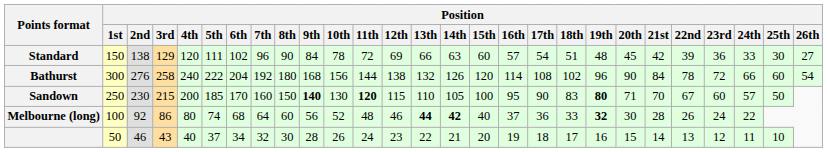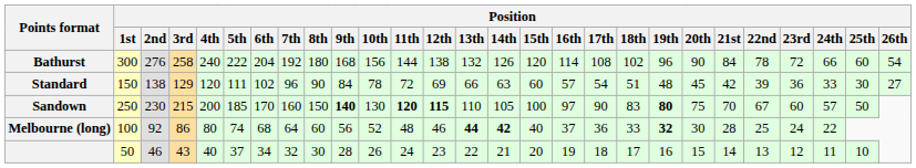 <table class="wikitable" style="font-size:85%; text-align:center">
 <tr style="background:#f9f9f9">
 <th rowspan=2>Points format</th>
 <th colspan=26>Position</th>
 </tr>
 <tr>
 <th>1st</th>
 <th>2nd</th>
 <th>3rd</th>
 <th>4th</th>
 <th>5th</th>
 <th>6th</th>
 <th>7th</th>
 <th>8th</th>
 <th>9th</th>
 <th>10th</th>
 <th>11th</th>
 <th>12th</th>
 <th>13th</th>
 <th>14th</th>
 <th>15th</th>
 <th>16th</th>
 <th>17th</th>
 <th>18th</th>
 <th>19th</th>
 <th>20th</th>
 <th>21st</th>
 <th>22nd</th>
 <th>23rd</th>
 <th>24th</th>
 <th>25th</th>
 <th>26th</th>
 </tr>
 <tr>
+<th>Bathurst</th>
+<td style="background:#ffffbf;">300</td>
+<td style="background:#dfdfdf;">276</td>
+<td style="background:#ffdf9f;">258</td>
+<td style="background:#dfffdf;">240</td>
+<td style="background:#dfffdf;">222</td>
+<td style="background:#dfffdf;">204</td>
+<td style="background:#dfffdf;">192</td>
+<td style="background:#dfffdf;">180</td>
+<td style="background:#dfffdf;">168</td>
+<td style="background:#dfffdf;">156</td>
+<td style="background:#dfffdf;">144</td>
+<td style="background:#dfffdf;">138</td>
+<td style="background:#dfffdf;">132</td>
+<td style="background:#dfffdf;">126</td>
+<td style="background:#dfffdf;">120</td>
+<td style="background:#dfffdf;">114</td>
+<td style="background:#dfffdf;">108</td>
+<td style="background:#dfffdf;">102</td>
+<td style="background:#dfffdf;">96</td>
+<td style="background:#dfffdf;">90</td>
+<td style="background:#dfffdf;">84</td>
+<td style="background:#dfffdf;">78</td>
+<td style="background:#dfffdf;">72</td>
+<td style="background:#dfffdf;">66</td>
+<td style="background:#dfffdf;">60</td>
+<td style="background:#dfffdf;">54</td>
+</tr>
+<tr>
 <th>Standard</th>
 <td style="background:#ffffbf;">150</td>
 <td style="background:#dfdfdf;">138</td>
 <td style="background:#ffdf9f;">129</td>
 <td style="background:#dfffdf;">120</td>
 <td style="background:#dfffdf;">111</td>
 <td style="background:#dfffdf;">102</td>
 <td style="background:#dfffdf;">96</td>
 <td style="background:#dfffdf;">90</td>
 <td style="background:#dfffdf;">84</td>
 <td style="background:#dfffdf;">78</td>
 <td style="background:#dfffdf;">72</td>
 <td style="background:#dfffdf;">69</td>
 <td style="background:#dfffdf;">66</td>
 <td style="background:#dfffdf;">63</td>
 <td style="background:#dfffdf;">60</td>
 <td style="background:#dfffdf;">57</td>
 <td style="background:#dfffdf;">54</td>
 <td style="background:#dfffdf;">51</td>
 <td style="background:#dfffdf;">48</td>
 <td style="background:#dfffdf;">45</td>
 <td style="background:#dfffdf;">42</td>
 <td style="background:#dfffdf;">39</td>
 <td style="background:#dfffdf;">36</td>
 <td style="background:#dfffdf;">33</td>
 <td style="background:#dfffdf;">30</td>
 <td style="background:#dfffdf;">27</td>
 </tr>
 <tr>
-<th>Bathurst</th>
-<td style="background:#ffffbf;">300</td>
-<td style="background:#dfdfdf;">276</td>
-<td style="background:#ffdf9f;">258</td>
-<td style="background:#dfffdf;">240</td>
-<td style="background:#dfffdf;">222</td>
-<td style="background:#dfffdf;">204</td>
-<td style="background:#dfffdf;">192</td>
-<td style="background:#dfffdf;">180</td>
-<td style="background:#dfffdf;">168</td>
-<td style="background:#dfffdf;">156</td>
-<td style="background:#dfffdf;">144</td>
-<td style="background:#dfffdf;">138</td>
-<td style="background:#dfffdf;">132</td>
-<td style="background:#dfffdf;">126</td>
-<td style="background:#dfffdf;">120</td>
-<td style="background:#dfffdf;">114</td>
-<td style="background:#dfffdf;">108</td>
-<td style="background:#dfffdf;">102</td>
-<td style="background:#dfffdf;">96</td>
-<td style="background:#dfffdf;">90</td>
-<td style="background:#dfffdf;">84</td>
-<td style="background:#dfffdf;">78</td>
-<td style="background:#dfffdf;">72</td>
-<td style="background:#dfffdf;">66</td>
-<td style="background:#dfffdf;">60</td>
-<td style="background:#dfffdf;">54</td>
-</tr>
-<tr>
 <th>Sandown</th>
 <td style="background:#ffffbf;">250</td>
 <td style="background:#dfdfdf;">230</td>
 <td style="background:#ffdf9f;">215</td>
 <td style="background:#dfffdf;">200</td>
 <td style="background:#dfffdf;">185</td>
 <td style="background:#dfffdf;">170</td>
 <td style="background:#dfffdf;">160</td>
 <td style="background:#dfffdf;">150</td>
 <td style="background:#dfffdf;"><strong>140</strong></td>
 <td style="background:#dfffdf;">130</td>
 <td style="background:#dfffdf;"><strong>120</strong></td>
-<td style="background:#dfffdf;">115</td>
+<td style="background:#dfffdf;"><strong>115</strong></td>
 <td style="background:#dfffdf;">110</td>
 <td style="background:#dfffdf;">105</td>
 <td style="background:#dfffdf;">100</td>
-<td style="background:#dfffdf;">95</td>
+<td style="background:#dfffdf;">97</td>
 <td style="background:#dfffdf;">90</td>
 <td style="background:#dfffdf;">83</td>
 <td style="background:#dfffdf;"><strong>80</strong></td>
-<td style="background:#dfffdf;">71</td>
+<td style="background:#dfffdf;">75</td>
 <td style="background:#dfffdf;">70</td>
 <td style="background:#dfffdf;">67</td>
 <td style="background:#dfffdf;">60</td>
 <td style="background:#dfffdf;">57</td>
 <td style="background:#dfffdf;">50</td>
 </tr>
 <tr>
 <th>Melbourne (long)</th>
 <td style="background:#ffffbf;">100</td>
 <td style="background:#dfdfdf;">92</td>
 <td style="background:#ffdf9f;">86</td>
 <td style="background:#dfffdf;">80</td>
 <td style="background:#dfffdf;">74</td>
 <td style="background:#dfffdf;">68</td>
 <td style="background:#dfffdf;">64</td>
 <td style="background:#dfffdf;">60</td>
 <td style="background:#dfffdf;">56</td>
 <td style="background:#dfffdf;">52</td>
 <td style="background:#dfffdf;">48</td>
 <td style="background:#dfffdf;">46</td>
 <td style="background:#dfffdf;"><strong>44</strong></td>
 <td style="background:#dfffdf;"><strong>42</strong></td>
 <td style="background:#dfffdf;">40</td>
 <td style="background:#dfffdf;">37</td>
 <td style="background:#dfffdf;">36</td>
 <td style="background:#dfffdf;">33</td>
 <td style="background:#dfffdf;"><strong>32</strong></td>
 <td style="background:#dfffdf;">30</td>
 <td style="background:#dfffdf;">28</td>
-<td style="background:#dfffdf;">26</td>
+<td style="background:#dfffdf;">25</td>
 <td style="background:#dfffdf;">24</td>
 <td style="background:#dfffdf;">22</td>
 </tr>
 <tr>
 <th></th>
 <td style="background:#ffffbf;">50</td>
 <td style="background:#dfdfdf;">46</td>
 <td style="background:#ffdf9f;">43</td>
 <td style="background:#dfffdf;">40</td>
 <td style="background:#dfffdf;">37</td>
 <td style="background:#dfffdf;">34</td>
 <td style="background:#dfffdf;">32</td>
 <td style="background:#dfffdf;">30</td>
 <td style="background:#dfffdf;">28</td>
 <td style="background:#dfffdf;">26</td>
 <td style="background:#dfffdf;">24</td>
 <td style="background:#dfffdf;">23</td>
 <td style="background:#dfffdf;">22</td>
 <td style="background:#dfffdf;">21</td>
 <td style="background:#dfffdf;">20</td>
 <td style="background:#dfffdf;">19</td>
 <td style="background:#dfffdf;">18</td>
 <td style="background:#dfffdf;">17</td>
 <td style="background:#dfffdf;">16</td>
 <td style="background:#dfffdf;">15</td>
 <td style="background:#dfffdf;">14</td>
 <td style="background:#dfffdf;">13</td>
 <td style="background:#dfffdf;">12</td>
 <td style="background:#dfffdf;">11</td>
 <td style="background:#dfffdf;">10</td>
 </tr>
 </table>
